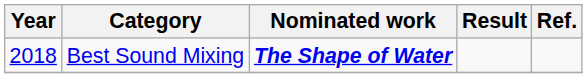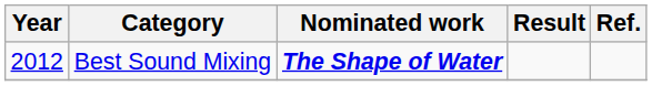 <table class="wikitable sortable">
 <tr>
 <th>Year</th>
 <th>Category</th>
 <th>Nominated work</th>
 <th>Result</th>
 <th>Ref.</th>
 </tr>
 <tr>
-<td><a href='#'>2018</a></td>
+<td><a href='#'>2012</a></td>
 <td><a href='#'>Best Sound Mixing</a></td>
 <td><strong><em><a href='#'>The Shape of Water</a></em></strong></td>
 <td></td>
 <td style="text-align:center;"></td>
 </tr>
 <tr>
 </tr>
 </table>
